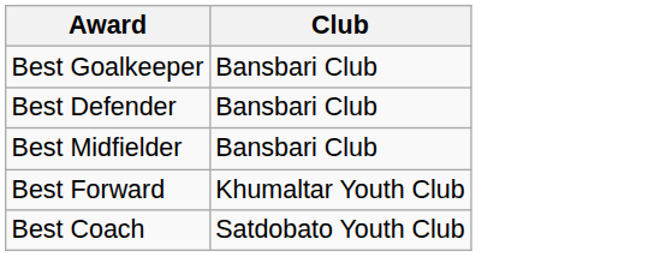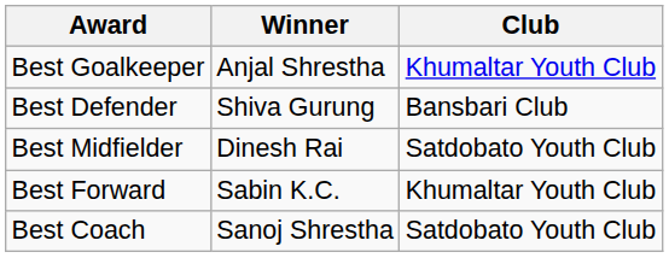 <table class="wikitable">
 <tr>
 <th>Award</th>
+<th>Winner</th>
 <th>Club</th>
 </tr>
 <tr>
 <td>Best Goalkeeper</td>
-<td>Bansbari Club</td>
+<td> Anjal Shrestha</td>
+<td><a href='#'>Khumaltar Youth Club</a></td>
 </tr>
 <tr>
 <td>Best Defender</td>
+<td> Shiva Gurung</td>
 <td>Bansbari Club</td>
 </tr>
 <tr>
 <td>Best Midfielder</td>
-<td>Bansbari Club</td>
+<td> Dinesh Rai</td>
+<td>Satdobato Youth Club</td>
 </tr>
 <tr>
 <td>Best Forward</td>
+<td> Sabin K.C.</td>
 <td>Khumaltar Youth Club</td>
 </tr>
 <tr>
 <td>Best Coach</td>
+<td> Sanoj Shrestha</td>
 <td>Satdobato Youth Club</td>
 </tr>
 </table>
